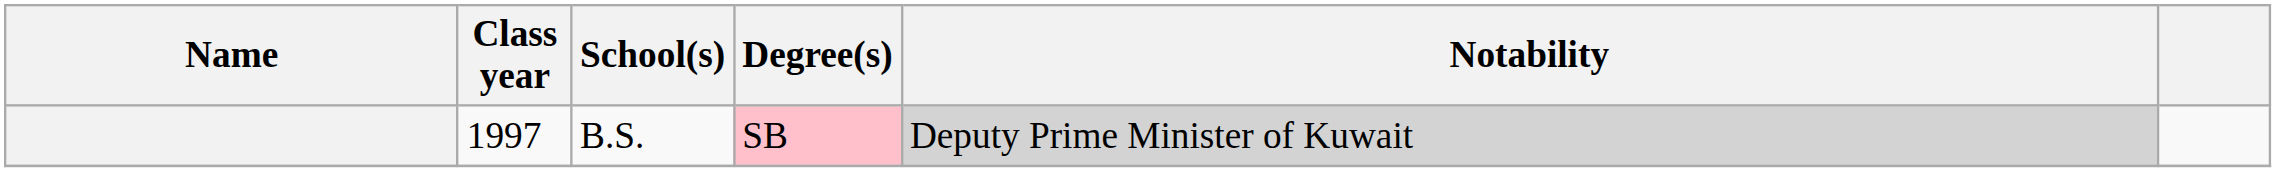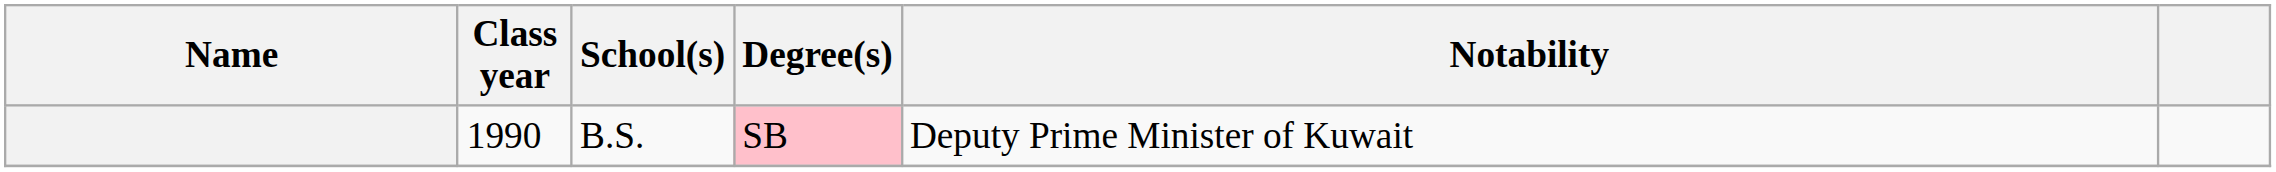 <table class="wikitable sortable plainrowheaders" style="width:77%">
 <tr>
 <th style="width:20%;">Name</th>
 <th style="width:5%;">Class year</th>
 <th style="width:5%;">School(s)</th>
 <th style="width:5%;">Degree(s)</th>
 <th style="width:*;" class="unsortable">Notability</th>
 <th style="width:5%;" class="unsortable"></th>
 </tr>
 <tr>
 <th scope="row"></th>
-<td>1997</td>
+<td>1990</td>
 <td>B.S.</td>
 <td style="background: pink;">SB</td>
-<td style="background: lightgrey;">Deputy Prime Minister of Kuwait</td>
+<td>Deputy Prime Minister of Kuwait</td>
 <td style="text-align:center;"></td>
 </tr>
 <tr>
 </tr>
 </table>
